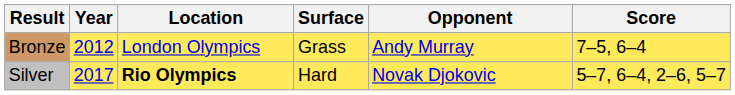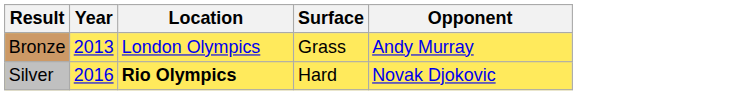 <table class="sortable wikitable">
 <tr>
 <th>Result</th>
 <th>Year</th>
 <th width=150>Location</th>
 <th>Surface</th>
 <th width=175>Opponent</th>
-<th class=unsortable>Score</th>
 </tr>
 <tr bgcolor=FFEA5C>
 <td bgcolor="cc9966">Bronze</td>
-<td><a href='#'>2012</a></td>
+<td><a href='#'>2013</a></td>
 <td><a href='#'>London Olympics</a></td>
 <td>Grass</td>
 <td> <a href='#'>Andy Murray</a></td>
-<td>7–5, 6–4</td>
 </tr>
 <tr bgcolor=FFEA5C>
 <td bgcolor="Silver">Silver</td>
-<td><a href='#'>2017</a></td>
+<td><a href='#'>2016</a></td>
 <td><strong>Rio Olympics</strong></td>
 <td>Hard</td>
 <td> <a href='#'>Novak Djokovic</a></td>
-<td>5–7, 6–4, 2–6, 5–7</td>
 </tr>
 </table>
